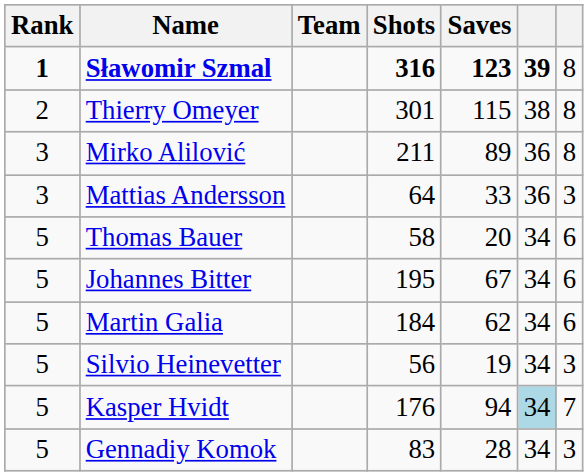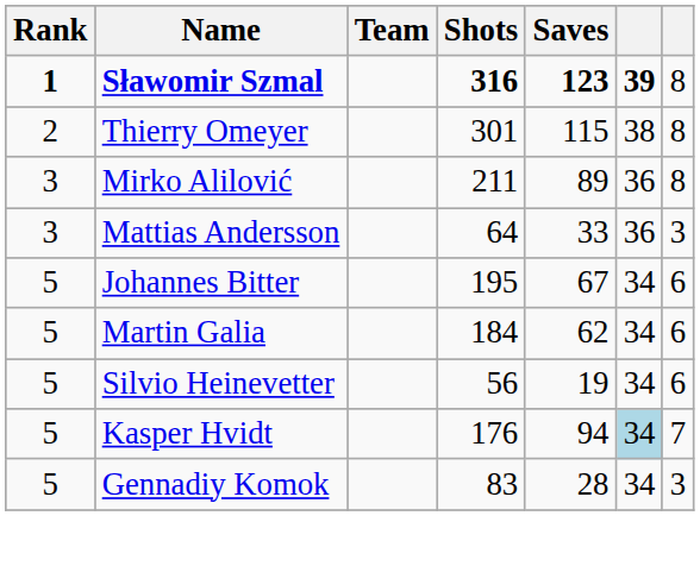 <table class="wikitable sortable" style="text-align: center;">
 <tr>
 <th>Rank</th>
 <th>Name</th>
 <th>Team</th>
 <th>Shots</th>
 <th>Saves</th>
 <th></th>
 <th></th>
 </tr>
 <tr>
 <td><strong>1</strong></td>
 <td align="left"><strong><a href='#'>Sławomir Szmal</a></strong></td>
 <td align="left"><strong></strong></td>
 <td align="right"><strong>316</strong></td>
 <td align="right"><strong>123</strong></td>
 <td><strong>39</strong></td>
 <td>8</td>
 </tr>
 <tr>
 <td>2</td>
 <td align="left"><a href='#'>Thierry Omeyer</a></td>
 <td align="left"></td>
 <td align="right">301</td>
 <td align="right">115</td>
 <td>38</td>
 <td>8</td>
 </tr>
 <tr>
 <td>3</td>
 <td align="left"><a href='#'>Mirko Alilović</a></td>
 <td align="left"></td>
 <td align="right">211</td>
 <td align="right">89</td>
 <td>36</td>
 <td>8</td>
 </tr>
 <tr>
 <td>3</td>
 <td align="left"><a href='#'>Mattias Andersson</a></td>
 <td align="left"></td>
 <td align="right">64</td>
 <td align="right">33</td>
 <td>36</td>
 <td>3</td>
 </tr>
 <tr>
 <td>5</td>
-<td align="left"><a href='#'>Thomas Bauer</a></td>
-<td align="left"></td>
-<td align="right">58</td>
-<td align="right">20</td>
-<td>34</td>
-<td>6</td>
-</tr>
-<tr>
-<td>5</td>
 <td align="left"><a href='#'>Johannes Bitter</a></td>
 <td align="left"></td>
 <td align="right">195</td>
 <td align="right">67</td>
 <td>34</td>
 <td>6</td>
 </tr>
 <tr>
 <td>5</td>
 <td align="left"><a href='#'>Martin Galia</a></td>
 <td align="left"></td>
 <td align="right">184</td>
 <td align="right">62</td>
 <td>34</td>
 <td>6</td>
 </tr>
 <tr>
 <td>5</td>
 <td align="left"><a href='#'>Silvio Heinevetter</a></td>
 <td align="left"></td>
 <td align="right">56</td>
 <td align="right">19</td>
 <td>34</td>
-<td>3</td>
+<td>6</td>
 </tr>
 <tr>
 <td>5</td>
 <td align="left"><a href='#'>Kasper Hvidt</a></td>
 <td align="left"></td>
 <td align="right">176</td>
 <td align="right">94</td>
 <td style="background: lightblue;">34</td>
 <td>7</td>
 </tr>
 <tr>
 <td>5</td>
 <td align="left"><a href='#'>Gennadiy Komok</a></td>
 <td align="left"></td>
 <td align="right">83</td>
 <td align="right">28</td>
 <td>34</td>
 <td>3</td>
 </tr>
 </table>
